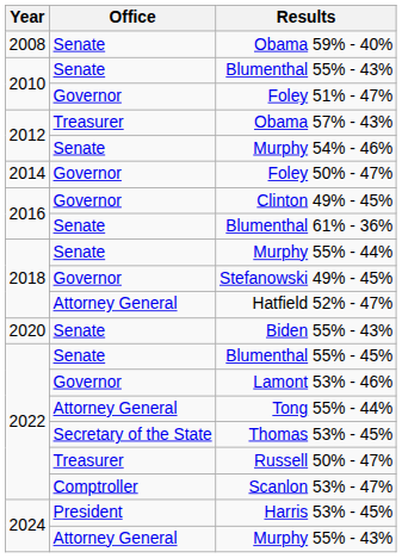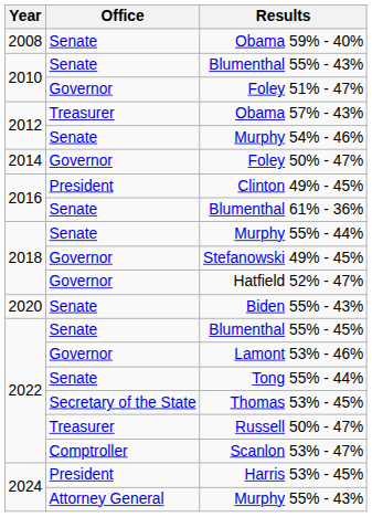 <table class=wikitable>
 <tr>
 <th>Year</th>
 <th>Office</th>
 <th>Results</th>
 </tr>
 <tr>
 <td>2008</td>
 <td><a href='#'>Senate</a></td>
 <td align="right" ><a href='#'>Obama</a> 59% - 40%</td>
 </tr>
 <tr>
 <td rowspan=2>2010</td>
 <td><a href='#'>Senate</a></td>
 <td align="right" ><a href='#'>Blumenthal</a> 55% - 43%</td>
 </tr>
 <tr>
 <td><a href='#'>Governor</a></td>
 <td align="right" ><a href='#'>Foley</a> 51% - 47%</td>
 </tr>
 <tr>
 <td rowspan=2>2012</td>
 <td><a href='#'>Treasurer</a></td>
 <td align="right" ><a href='#'>Obama</a> 57% - 43%</td>
 </tr>
 <tr>
 <td><a href='#'>Senate</a></td>
 <td align="right" ><a href='#'>Murphy</a> 54% - 46%</td>
 </tr>
 <tr>
 <td>2014</td>
 <td><a href='#'>Governor</a></td>
 <td align="right" ><a href='#'>Foley</a> 50% - 47%</td>
 </tr>
 <tr>
 <td rowspan=2>2016</td>
-<td><a href='#'>Governor</a></td>
+<td><a href='#'>President</a></td>
 <td align="right" ><a href='#'>Clinton</a> 49% - 45%</td>
 </tr>
 <tr>
 <td><a href='#'>Senate</a></td>
 <td align="right" ><a href='#'>Blumenthal</a> 61% - 36%</td>
 </tr>
 <tr>
 <td rowspan=3>2018</td>
 <td><a href='#'>Senate</a></td>
 <td align="right" ><a href='#'>Murphy</a> 55% - 44%</td>
 </tr>
 <tr>
 <td><a href='#'>Governor</a></td>
 <td align="right" ><a href='#'>Stefanowski</a> 49% - 45%</td>
 </tr>
 <tr>
-<td><a href='#'>Attorney General</a></td>
+<td><a href='#'>Governor</a></td>
 <td align="right" >Hatfield 52% - 47%</td>
 </tr>
 <tr>
 <td>2020</td>
 <td><a href='#'>Senate</a></td>
 <td align="right" ><a href='#'>Biden</a> 55% - 43%</td>
 </tr>
 <tr>
 <td rowspan=6>2022</td>
 <td><a href='#'>Senate</a></td>
 <td align="right" ><a href='#'>Blumenthal</a> 55% - 45%</td>
 </tr>
 <tr>
 <td><a href='#'>Governor</a></td>
 <td align="right" ><a href='#'>Lamont</a> 53% - 46%</td>
 </tr>
 <tr>
-<td><a href='#'>Attorney General</a></td>
+<td><a href='#'>Senate</a></td>
 <td align="right" ><a href='#'>Tong</a> 55% - 44%</td>
 </tr>
 <tr>
 <td><a href='#'>Secretary of the State</a></td>
 <td align="right" ><a href='#'>Thomas</a> 53% - 45%</td>
 </tr>
 <tr>
 <td><a href='#'>Treasurer</a></td>
 <td align="right" ><a href='#'>Russell</a> 50% - 47%</td>
 </tr>
 <tr>
 <td><a href='#'>Comptroller</a></td>
 <td align="right" ><a href='#'>Scanlon</a> 53% - 47%</td>
 </tr>
 <tr>
 <td rowspan=2>2024</td>
 <td><a href='#'>President</a></td>
 <td align="right" ><a href='#'>Harris</a> 53% - 45%</td>
 </tr>
 <tr>
 <td><a href='#'>Attorney General</a></td>
 <td align="right" ><a href='#'>Murphy</a> 55% - 43%</td>
 </tr>
 </table>
